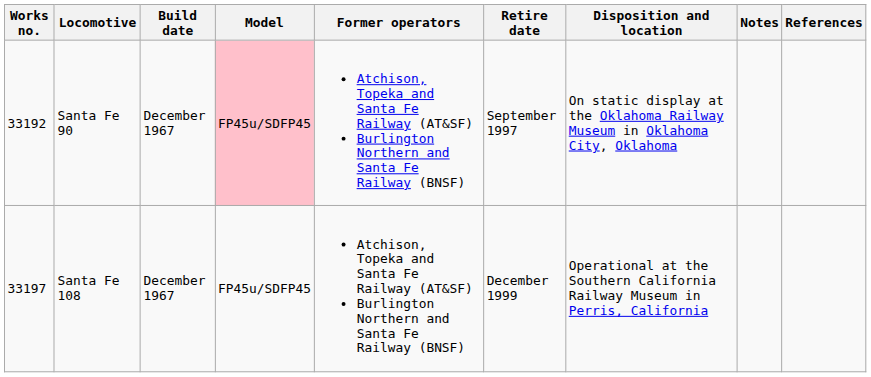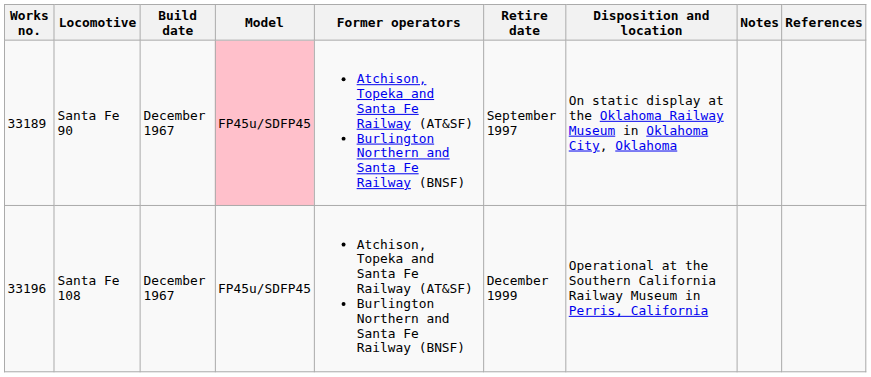 <table class="wikitable">
 <tr>
 <th>Works no.</th>
 <th>Locomotive</th>
 <th>Build date</th>
 <th>Model</th>
 <th>Former operators</th>
 <th>Retire date</th>
 <th>Disposition and location</th>
 <th>Notes</th>
 <th>References</th>
 </tr>
 <tr>
-<td>33192</td>
+<td>33189</td>
 <td>Santa Fe 90</td>
 <td>December 1967</td>
 <td style="background: pink;">FP45u/SDFP45</td>
 <td><br><ul><li><a href='#'>Atchison, Topeka and Santa Fe Railway</a> (AT&SF)</li><li><a href='#'>Burlington Northern and Santa Fe Railway</a> (BNSF)</li></ul></td>
 <td>September 1997</td>
 <td>On static display at the <a href='#'>Oklahoma Railway Museum</a> in <a href='#'>Oklahoma City</a>, <a href='#'>Oklahoma</a></td>
 <td></td>
 <td></td>
 </tr>
 <tr>
-<td>33197</td>
+<td>33196</td>
 <td>Santa Fe 108</td>
 <td>December 1967</td>
 <td>FP45u/SDFP45</td>
 <td><br><ul><li>Atchison, Topeka and Santa Fe Railway (AT&SF)</li><li>Burlington Northern and Santa Fe Railway (BNSF)</li></ul></td>
 <td>December 1999</td>
 <td>Operational at the Southern California Railway Museum in <a href='#'>Perris, California</a></td>
 <td></td>
 <td></td>
 </tr>
 </table>
